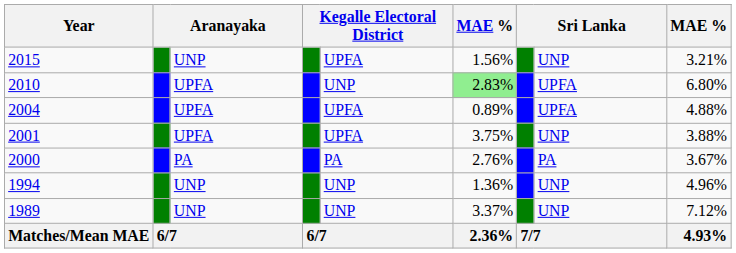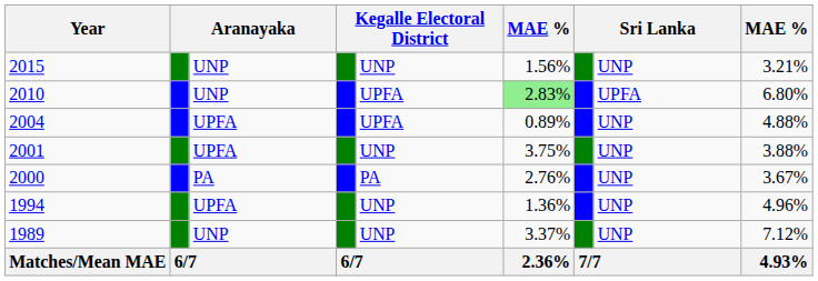 <table class="wikitable">
 <tr>
 <th>Year</th>
 <th colspan="2" width="144px">Aranayaka</th>
 <th colspan="2" width="144px"><a href='#'>Kegalle Electoral District</a></th>
 <th><a href='#'>MAE</a> %</th>
 <th colspan="2" width="144px">Sri Lanka</th>
 <th>MAE %</th>
 </tr>
 <tr>
 <td><a href='#'>2015</a></td>
 <td style="background-color:green;" width="10px"></td>
 <td style="text-align:left;"><a href='#'>UNP</a></td>
 <td style="background-color:green;" width="10px"></td>
-<td style="text-align:left;"><a href='#'>UPFA</a></td>
+<td style="text-align:left;"><a href='#'>UNP</a></td>
 <td style="text-align:right;">1.56%</td>
 <td style="background-color:green;" width="10px"></td>
 <td style="text-align:left;"><a href='#'>UNP</a></td>
 <td style="text-align:right;">3.21%</td>
 </tr>
 <tr>
 <td><a href='#'>2010</a></td>
 <td style="background-color:blue;" width="10px"></td>
+<td style="text-align:left;"><a href='#'>UNP</a></td>
+<td style="background-color:blue;" width="10px"></td>
 <td style="text-align:left;"><a href='#'>UPFA</a></td>
-<td style="background-color:blue;" width="10px"></td>
-<td style="text-align:left;"><a href='#'>UNP</a></td>
 <td style="background: lightgreen; text-align:right;">2.83%</td>
 <td style="background-color:blue;" width="10px"></td>
 <td style="text-align:left;"><a href='#'>UPFA</a></td>
 <td style="text-align:right;">6.80%</td>
 </tr>
 <tr>
 <td><a href='#'>2004</a></td>
 <td style="background-color:blue;" width="10px"></td>
 <td style="text-align:left;"><a href='#'>UPFA</a></td>
 <td style="background-color:blue;" width="10px"></td>
 <td style="text-align:left;"><a href='#'>UPFA</a></td>
 <td style="text-align:right;">0.89%</td>
 <td style="background-color:blue;" width="10px"></td>
-<td style="text-align:left;"><a href='#'>UPFA</a></td>
+<td style="text-align:left;"><a href='#'>UNP</a></td>
 <td style="text-align:right;">4.88%</td>
 </tr>
 <tr>
 <td><a href='#'>2001</a></td>
 <td style="background-color:green;" width="10px"></td>
 <td style="text-align:left;"><a href='#'>UPFA</a></td>
 <td style="background-color:green;" width="10px"></td>
-<td style="text-align:left;"><a href='#'>UPFA</a></td>
+<td style="text-align:left;"><a href='#'>UNP</a></td>
 <td style="text-align:right;">3.75%</td>
 <td style="background-color:green;" width="10px"></td>
 <td style="text-align:left;"><a href='#'>UNP</a></td>
 <td style="text-align:right;">3.88%</td>
 </tr>
 <tr>
 <td><a href='#'>2000</a></td>
 <td style="background-color:blue;" width="10px"></td>
 <td style="text-align:left;"><a href='#'>PA</a></td>
 <td style="background-color:blue;" width="10px"></td>
 <td style="text-align:left;"><a href='#'>PA</a></td>
 <td style="text-align:right;">2.76%</td>
 <td style="background-color:blue;" width="10px"></td>
-<td style="text-align:left;"><a href='#'>PA</a></td>
+<td style="text-align:left;"><a href='#'>UNP</a></td>
 <td style="text-align:right;">3.67%</td>
 </tr>
 <tr>
 <td><a href='#'>1994</a></td>
 <td style="background-color:green;" width="10px"></td>
-<td style="text-align:left;"><a href='#'>UNP</a></td>
+<td style="text-align:left;"><a href='#'>UPFA</a></td>
 <td style="background-color:green;" width="10px"></td>
 <td style="text-align:left;"><a href='#'>UNP</a></td>
 <td style="text-align:right;">1.36%</td>
 <td style="background-color:blue;" width="10px"></td>
 <td style="text-align:left;"><a href='#'>UNP</a></td>
 <td style="text-align:right;">4.96%</td>
 </tr>
 <tr>
 <td><a href='#'>1989</a></td>
 <td style="background-color:green;" width="10px"></td>
 <td style="text-align:left;"><a href='#'>UNP</a></td>
 <td style="background-color:green;" width="10px"></td>
 <td style="text-align:left;"><a href='#'>UNP</a></td>
 <td style="text-align:right;">3.37%</td>
 <td style="background-color:green;" width="10px"></td>
 <td style="text-align:left;"><a href='#'>UNP</a></td>
 <td style="text-align:right;">7.12%</td>
 </tr>
 <tr>
 <th>Matches/Mean MAE</th>
 <th style="text-align:left;"colspan="2" width="144px">6/7</th>
 <th style="text-align:left;"colspan="2" width="144px">6/7</th>
 <th style="text-align:right;">2.36%</th>
 <th style="text-align:left;"colspan="2" width="144px">7/7</th>
 <th style="text-align:right;">4.93%</th>
 </tr>
 </table>
